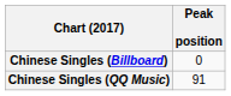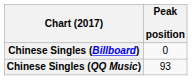 <table class="wikitable plainrowheaders" style="text-align:center">
 <tr>
 <th scope="col">Chart (2017)</th>
 <th scope="col">Peak<br><br>position</th>
 </tr>
 <tr>
 <th scope="row">Chinese Singles (<a href='#'><em>Billboard</em></a>)</th>
 <td>0</td>
 </tr>
 <tr>
 <th scope="row">Chinese Singles (<em>QQ Music</em>)</th>
-<td>91</td>
+<td>93</td>
 </tr>
 </table>
